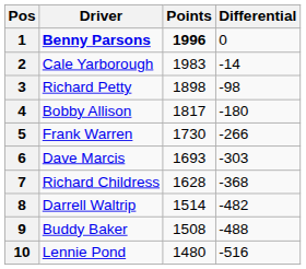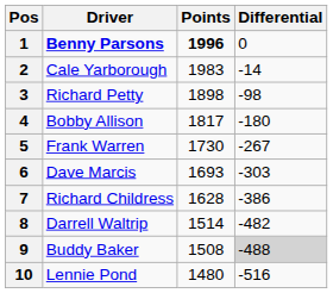 <table class="wikitable">
 <tr>
 <th>Pos</th>
 <th>Driver</th>
 <th>Points</th>
 <th>Differential</th>
 </tr>
 <tr>
 <th>1 </th>
 <td><strong><a href='#'>Benny Parsons</a></strong></td>
 <td style="text-align:center;"><strong>1996</strong></td>
 <td>0</td>
 </tr>
 <tr>
 <th>2 </th>
 <td><a href='#'>Cale Yarborough</a></td>
 <td style="text-align:center;">1983</td>
 <td>-14</td>
 </tr>
 <tr>
 <th>3 </th>
 <td><a href='#'>Richard Petty</a></td>
 <td style="text-align:center;">1898</td>
 <td>-98</td>
 </tr>
 <tr>
 <th>4 </th>
 <td><a href='#'>Bobby Allison</a></td>
 <td style="text-align:center;">1817</td>
 <td>-180</td>
 </tr>
 <tr>
 <th>5 </th>
 <td><a href='#'>Frank Warren</a></td>
 <td style="text-align:center;">1730</td>
-<td>-266</td>
+<td>-267</td>
 </tr>
 <tr>
 <th>6 </th>
 <td><a href='#'>Dave Marcis</a></td>
 <td style="text-align:center;">1693</td>
 <td>-303</td>
 </tr>
 <tr>
 <th>7 </th>
 <td><a href='#'>Richard Childress</a></td>
 <td style="text-align:center;">1628</td>
-<td>-368</td>
+<td>-386</td>
 </tr>
 <tr>
 <th>8 </th>
 <td><a href='#'>Darrell Waltrip</a></td>
 <td style="text-align:center;">1514</td>
 <td>-482</td>
 </tr>
 <tr>
 <th>9 </th>
 <td><a href='#'>Buddy Baker</a></td>
 <td style="text-align:center;">1508</td>
-<td>-488</td>
+<td style="background: lightgrey;">-488</td>
 </tr>
 <tr>
 <th>10 </th>
 <td><a href='#'>Lennie Pond</a></td>
 <td style="text-align:center;">1480</td>
 <td>-516</td>
 </tr>
 </table>
